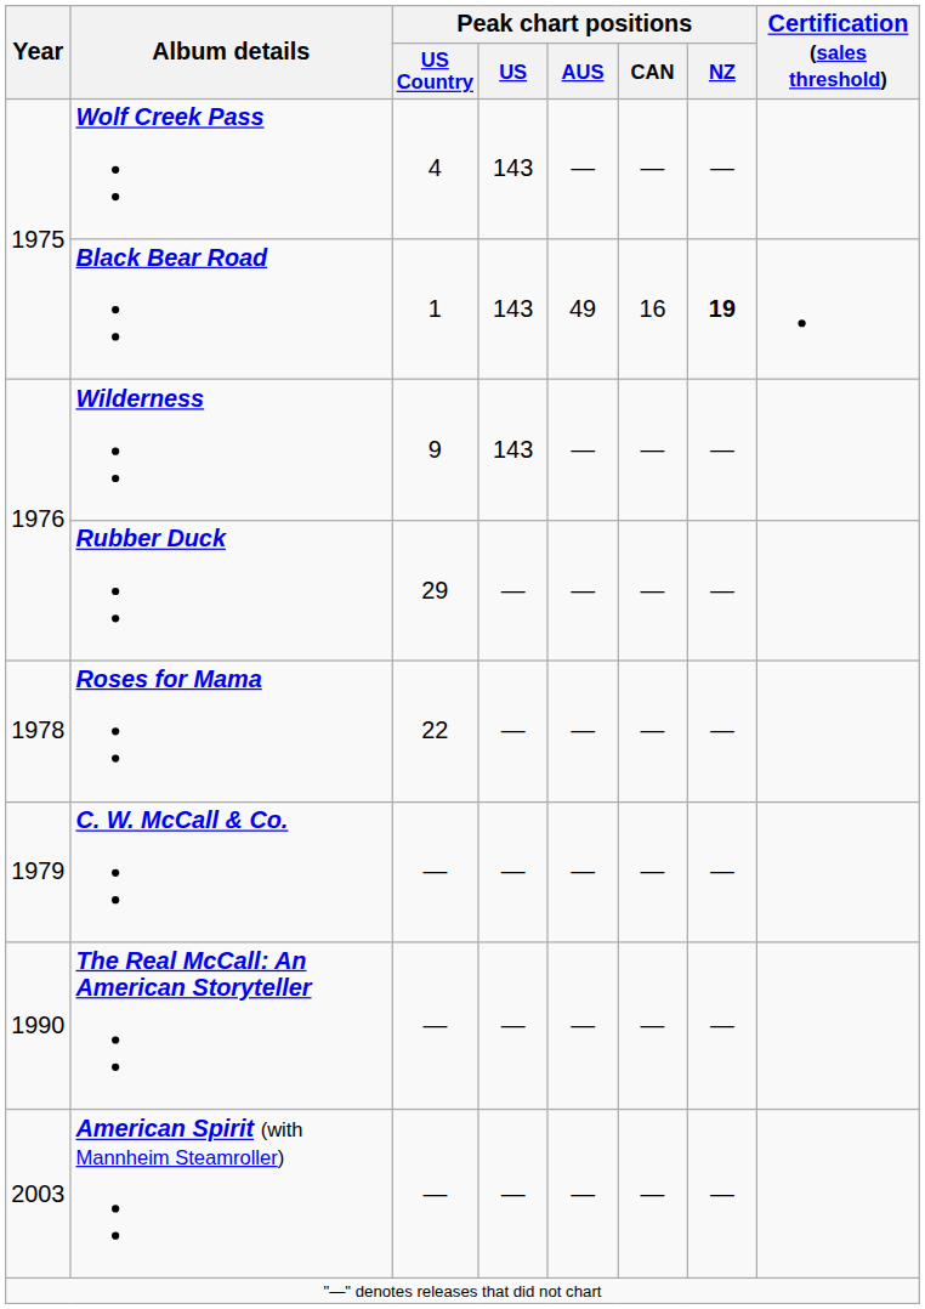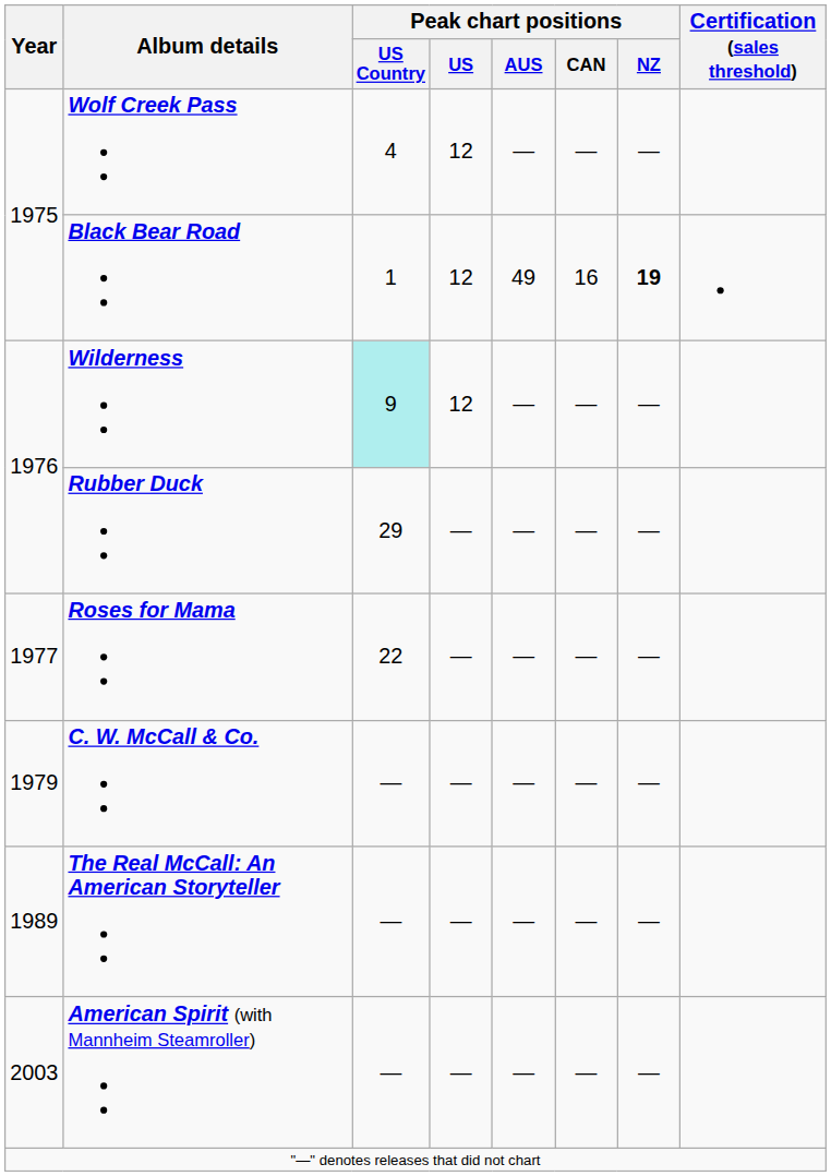 <table class="wikitable" style="text-align:center;">
 <tr>
 <th rowspan="2">Year</th>
 <th rowspan="2">Album details</th>
 <th colspan="5">Peak chart positions</th>
 <th rowspan="2"><a href='#'>Certification</a><br><small>(<a href='#'>sales threshold</a>)</small></th>
 </tr>
 <tr style="font-size:smaller;">
 <th style="width:40px;"><a href='#'>US Country</a></th>
 <th style="width:40px;"><a href='#'>US</a></th>
 <th style="width:40px;"><a href='#'>AUS</a></th>
 <th style="width:40px;">CAN</th>
 <th style="width:40px;"><a href='#'>NZ</a></th>
 </tr>
 <tr>
 <td rowspan="2">1975</td>
 <td style="text-align:left;"><strong><em><a href='#'>Wolf Creek Pass</a></em></strong><br><ul><li></li><li></li></ul></td>
 <td>4</td>
-<td>143</td>
+<td>12</td>
 <td>—</td>
 <td>—</td>
 <td>—</td>
 <td></td>
 </tr>
 <tr>
 <td style="text-align:left;"><strong><em><a href='#'>Black Bear Road</a></em></strong><br><ul><li></li><li></li></ul></td>
 <td>1</td>
-<td>143</td>
+<td>12</td>
 <td>49</td>
 <td>16</td>
 <td><strong>19</strong></td>
 <td style="text-align:left;"><br><ul><li></li></ul></td>
 </tr>
 <tr>
 <td rowspan="2">1976</td>
 <td style="text-align:left;"><strong><em><a href='#'>Wilderness</a></em></strong><br><ul><li></li><li></li></ul></td>
-<td>9</td>
-<td>143</td>
+<td style="background: paleturquoise;">9</td>
+<td>12</td>
 <td>—</td>
 <td>—</td>
 <td>—</td>
 <td></td>
 </tr>
 <tr>
 <td style="text-align:left;"><strong><em><a href='#'>Rubber Duck</a></em></strong><br><ul><li></li><li></li></ul></td>
 <td>29</td>
 <td>—</td>
 <td>—</td>
 <td>—</td>
 <td>—</td>
 <td></td>
 </tr>
 <tr>
-<td>1978</td>
+<td>1977</td>
 <td style="text-align:left;"><strong><em><a href='#'>Roses for Mama</a></em></strong><br><ul><li></li><li></li></ul></td>
 <td>22</td>
 <td>—</td>
 <td>—</td>
 <td>—</td>
 <td>—</td>
 <td></td>
 </tr>
 <tr>
 <td>1979</td>
 <td style="text-align:left;"><strong><em><a href='#'>C. W. McCall & Co.</a></em></strong><br><ul><li></li><li></li></ul></td>
 <td>—</td>
 <td>—</td>
 <td>—</td>
 <td>—</td>
 <td>—</td>
 <td></td>
 </tr>
 <tr>
-<td>1990</td>
+<td>1989</td>
 <td style="text-align:left;"><strong><em><a href='#'>The Real McCall: An American Storyteller</a></em></strong><br><ul><li></li><li></li></ul></td>
 <td>—</td>
 <td>—</td>
 <td>—</td>
 <td>—</td>
 <td>—</td>
 <td></td>
 </tr>
 <tr>
 <td>2003</td>
 <td style="text-align:left;"><strong><em><a href='#'>American Spirit</a></em></strong> <small>(with <a href='#'>Mannheim Steamroller</a>)</small><br><ul><li></li><li></li></ul></td>
 <td>—</td>
 <td>—</td>
 <td>—</td>
 <td>—</td>
 <td>—</td>
 <td></td>
 </tr>
 <tr>
 <td colspan="10" style="font-size:8pt">"—" denotes releases that did not chart</td>
 </tr>
 </table>
